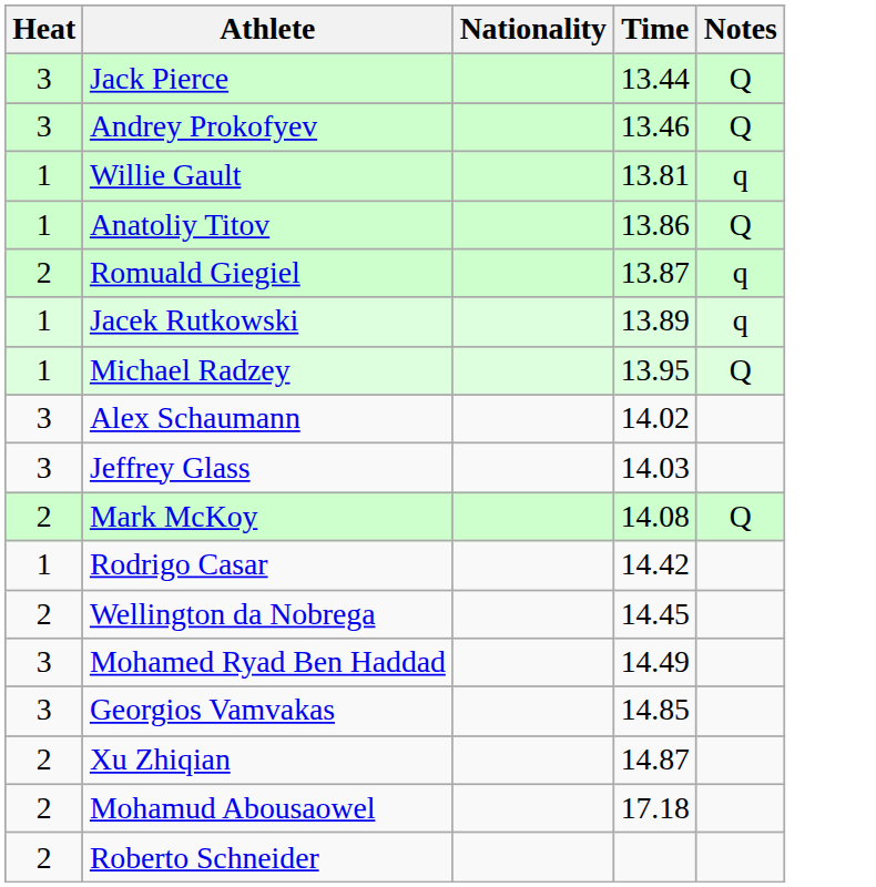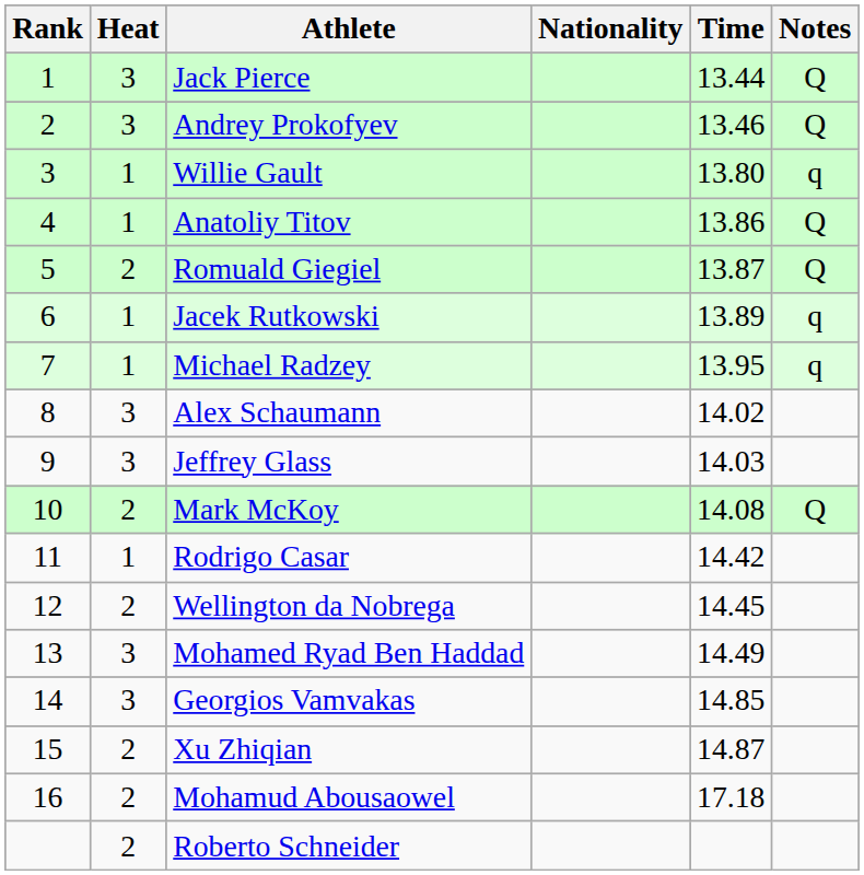 <table class="wikitable sortable" style="text-align:center">
 <tr>
+<th>Rank</th>
 <th>Heat</th>
 <th>Athlete</th>
 <th>Nationality</th>
 <th>Time</th>
 <th>Notes</th>
 </tr>
 <tr bgcolor=ccffcc>
+<td>1</td>
 <td>3</td>
 <td align=left><a href='#'>Jack Pierce</a></td>
 <td align=left></td>
 <td>13.44</td>
 <td>Q</td>
 </tr>
 <tr bgcolor=ccffcc>
+<td>2</td>
 <td>3</td>
 <td align=left><a href='#'>Andrey Prokofyev</a></td>
 <td align=left></td>
 <td>13.46</td>
 <td>Q</td>
 </tr>
 <tr bgcolor=ccffcc>
+<td>3</td>
 <td>1</td>
 <td align=left><a href='#'>Willie Gault</a></td>
 <td align=left></td>
-<td>13.81</td>
+<td>13.80</td>
 <td>q</td>
 </tr>
 <tr bgcolor=ccffcc>
+<td>4</td>
 <td>1</td>
 <td align=left><a href='#'>Anatoliy Titov</a></td>
 <td align=left></td>
 <td>13.86</td>
 <td>Q</td>
 </tr>
 <tr bgcolor=ccffcc>
+<td>5</td>
 <td>2</td>
 <td align=left><a href='#'>Romuald Giegiel</a></td>
 <td align=left></td>
 <td>13.87</td>
-<td>q</td>
+<td>Q</td>
 </tr>
 <tr bgcolor=ddffdd>
+<td>6</td>
 <td>1</td>
 <td align=left><a href='#'>Jacek Rutkowski</a></td>
 <td align=left></td>
 <td>13.89</td>
 <td>q</td>
 </tr>
 <tr bgcolor=ddffdd>
+<td>7</td>
 <td>1</td>
 <td align=left><a href='#'>Michael Radzey</a></td>
 <td align=left></td>
 <td>13.95</td>
-<td>Q</td>
+<td>q</td>
 </tr>
 <tr>
+<td>8</td>
 <td>3</td>
 <td align=left><a href='#'>Alex Schaumann</a></td>
 <td align=left></td>
 <td>14.02</td>
 <td></td>
 </tr>
 <tr>
+<td>9</td>
 <td>3</td>
 <td align=left><a href='#'>Jeffrey Glass</a></td>
 <td align=left></td>
 <td>14.03</td>
 <td></td>
 </tr>
 <tr bgcolor=ccffcc>
+<td>10</td>
 <td>2</td>
 <td align=left><a href='#'>Mark McKoy</a></td>
 <td align=left></td>
 <td>14.08</td>
 <td>Q</td>
 </tr>
 <tr>
+<td>11</td>
 <td>1</td>
 <td align=left><a href='#'>Rodrigo Casar</a></td>
 <td align=left></td>
 <td>14.42</td>
 <td></td>
 </tr>
 <tr>
+<td>12</td>
 <td>2</td>
 <td align=left><a href='#'>Wellington da Nobrega</a></td>
 <td align=left></td>
 <td>14.45</td>
 <td></td>
 </tr>
 <tr>
+<td>13</td>
 <td>3</td>
 <td align=left><a href='#'>Mohamed Ryad Ben Haddad</a></td>
 <td align=left></td>
 <td>14.49</td>
 <td></td>
 </tr>
 <tr>
+<td>14</td>
 <td>3</td>
 <td align=left><a href='#'>Georgios Vamvakas</a></td>
 <td align=left></td>
 <td>14.85</td>
 <td></td>
 </tr>
 <tr>
+<td>15</td>
 <td>2</td>
 <td align=left><a href='#'>Xu Zhiqian</a></td>
 <td align=left></td>
 <td>14.87</td>
 <td></td>
 </tr>
 <tr>
+<td>16</td>
 <td>2</td>
 <td align=left><a href='#'>Mohamud Abousaowel</a></td>
 <td align=left></td>
 <td>17.18</td>
 <td></td>
 </tr>
 <tr>
+<td></td>
 <td>2</td>
 <td align=left><a href='#'>Roberto Schneider</a></td>
 <td align=left></td>
 <td></td>
 <td></td>
 </tr>
 </table>
